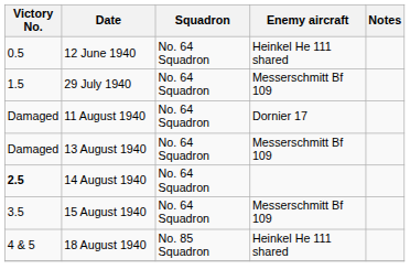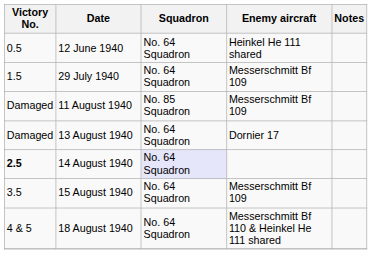 <table class="wikitable">
 <tr>
 <th width="60" align=center>Victory No.</th>
 <th width="120" align=center>Date</th>
 <th width="120" align=center>Squadron</th>
 <th width="150" align=center>Enemy aircraft</th>
 <th align=center>Notes</th>
 </tr>
 <tr>
 <td>0.5</td>
 <td>12 June 1940</td>
 <td>No. 64 Squadron</td>
 <td>Heinkel He 111 shared</td>
 <td></td>
 </tr>
 <tr>
 <td>1.5</td>
 <td>29 July 1940</td>
 <td>No. 64 Squadron</td>
 <td>Messerschmitt Bf 109</td>
 <td></td>
 </tr>
 <tr>
 <td>Damaged</td>
 <td>11 August 1940</td>
-<td>No. 64 Squadron</td>
-<td>Dornier 17</td>
+<td>No. 85 Squadron</td>
+<td>Messerschmitt Bf 109</td>
 <td></td>
 </tr>
 <tr>
 <td>Damaged</td>
 <td>13 August 1940</td>
 <td>No. 64 Squadron</td>
-<td>Messerschmitt Bf 109</td>
+<td>Dornier 17</td>
 <td></td>
 </tr>
 <tr>
 <td><strong>2.5</strong></td>
 <td>14 August 1940</td>
-<td>No. 64 Squadron</td>
+<td style="background: lavender;">No. 64 Squadron</td>
 <td></td>
 <td></td>
 </tr>
 <tr>
 <td>3.5</td>
 <td>15 August 1940</td>
 <td>No. 64 Squadron</td>
 <td>Messerschmitt Bf 109</td>
 <td></td>
 </tr>
 <tr>
 <td>4 & 5</td>
 <td>18 August 1940</td>
-<td>No. 85 Squadron</td>
-<td>Heinkel He 111 shared</td>
+<td>No. 64 Squadron</td>
+<td>Messerschmitt Bf 110 & Heinkel He 111 shared</td>
 <td></td>
 </tr>
 <tr>
 </tr>
 </table>
